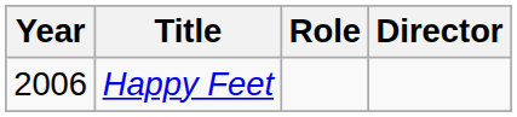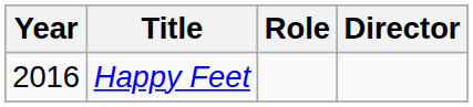 <table class="wikitable">
 <tr>
 <th>Year</th>
 <th>Title</th>
 <th>Role</th>
 <th>Director</th>
 </tr>
 <tr>
-<td>2006</td>
+<td>2016</td>
 <td><em><a href='#'>Happy Feet</a></em></td>
 <td></td>
 <td></td>
 </tr>
 </table>
